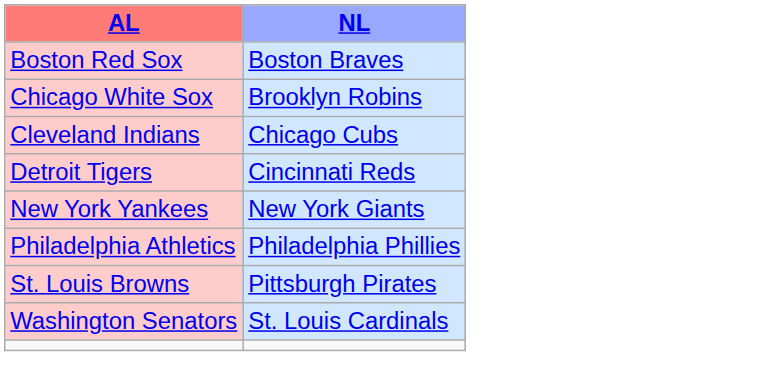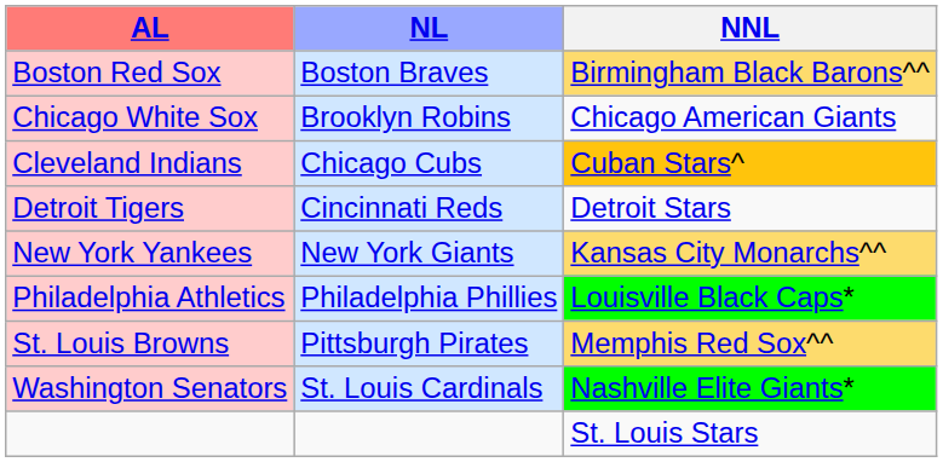 <table class="wikitable" style="font-size:100%;line-height:1.1;">
 <tr>
 <th style="background-color: #FF7B77;"><a href='#'>AL</a></th>
 <th style="background-color: #99A8FF;"><a href='#'>NL</a></th>
+<th><a href='#'>NNL</a></th>
 </tr>
 <tr>
 <td style="background-color: #FFCCCC;"><a href='#'>Boston Red Sox</a></td>
 <td style="background-color: #D0E7FF;"><a href='#'>Boston Braves</a></td>
+<td style="background-color: #FDDB6D;"><a href='#'>Birmingham Black Barons</a>^^</td>
 </tr>
 <tr>
 <td style="background-color: #FFCCCC;"><a href='#'>Chicago White Sox</a></td>
 <td style="background-color: #D0E7FF;"><a href='#'>Brooklyn Robins</a></td>
+<td><a href='#'>Chicago American Giants</a></td>
 </tr>
 <tr>
 <td style="background-color: #FFCCCC;"><a href='#'>Cleveland Indians</a></td>
 <td style="background-color: #D0E7FF;"><a href='#'>Chicago Cubs</a></td>
+<td style="background-color: #FFC40C;"><a href='#'>Cuban Stars</a>^</td>
 </tr>
 <tr>
 <td style="background-color: #FFCCCC;"><a href='#'>Detroit Tigers</a></td>
 <td style="background-color: #D0E7FF;"><a href='#'>Cincinnati Reds</a></td>
+<td><a href='#'>Detroit Stars</a></td>
 </tr>
 <tr>
 <td style="background-color: #FFCCCC;"><a href='#'>New York Yankees</a></td>
 <td style="background-color: #D0E7FF;"><a href='#'>New York Giants</a></td>
+<td style="background-color: #FDDB6D;"><a href='#'>Kansas City Monarchs</a>^^</td>
 </tr>
 <tr>
 <td style="background-color: #FFCCCC;"><a href='#'>Philadelphia Athletics</a></td>
 <td style="background-color: #D0E7FF;"><a href='#'>Philadelphia Phillies</a></td>
+<td style="background-color: #00FF00;"><a href='#'>Louisville Black Caps</a>*</td>
 </tr>
 <tr>
 <td style="background-color: #FFCCCC;"><a href='#'>St. Louis Browns</a></td>
 <td style="background-color: #D0E7FF;"><a href='#'>Pittsburgh Pirates</a></td>
+<td style="background-color: #FDDB6D;"><a href='#'>Memphis Red Sox</a>^^</td>
 </tr>
 <tr>
 <td style="background-color: #FFCCCC;"><a href='#'>Washington Senators</a></td>
 <td style="background-color: #D0E7FF;"><a href='#'>St. Louis Cardinals</a></td>
+<td style="background-color: #00FF00;"><a href='#'>Nashville Elite Giants</a>*</td>
 </tr>
 <tr>
 <td></td>
 <td></td>
+<td><a href='#'>St. Louis Stars</a></td>
 </tr>
 </table>
